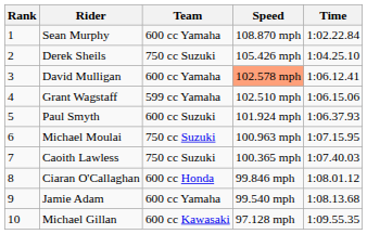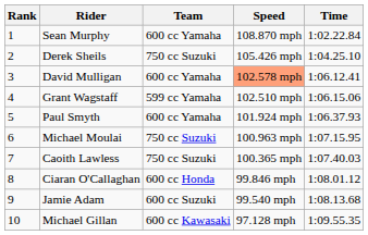 <table class="wikitable" style="font-size: 95%;">
 <tr style="background:#efefef;">
 <th>Rank</th>
 <th>Rider</th>
 <th>Team</th>
 <th>Speed</th>
 <th>Time</th>
 </tr>
 <tr>
 <td>1</td>
 <td> Sean Murphy</td>
 <td>600 cc  Yamaha</td>
 <td>108.870 mph</td>
 <td>1:02.22.84</td>
 </tr>
 <tr>
 <td>2</td>
 <td>  Derek Sheils</td>
 <td>750 cc Suzuki</td>
 <td>105.426 mph</td>
 <td>1:04.25.10</td>
 </tr>
 <tr>
 <td>3</td>
 <td>  David Mulligan</td>
 <td>600 cc Yamaha</td>
 <td style="background: lightsalmon;">102.578 mph</td>
 <td>1:06.12.41</td>
 </tr>
 <tr>
 <td>4</td>
 <td>  Grant Wagstaff</td>
 <td>599 cc Yamaha</td>
 <td>102.510 mph</td>
 <td>1:06.15.06</td>
 </tr>
 <tr>
 <td>5</td>
 <td> Paul Smyth</td>
-<td>600 cc Suzuki</td>
+<td>600 cc Yamaha</td>
 <td>101.924 mph</td>
 <td>1:06.37.93</td>
 </tr>
 <tr>
 <td>6</td>
 <td> Michael Moulai</td>
 <td>750 cc <a href='#'>Suzuki</a></td>
 <td>100.963 mph</td>
 <td>1:07.15.95</td>
 </tr>
 <tr>
 <td>7</td>
 <td>  Caoith Lawless</td>
 <td>750 cc Suzuki</td>
 <td>100.365 mph</td>
 <td>1:07.40.03</td>
 </tr>
 <tr>
 <td>8</td>
 <td> Ciaran O'Callaghan</td>
 <td>600 cc <a href='#'>Honda</a></td>
 <td>99.846 mph</td>
 <td>1:08.01.12</td>
 </tr>
 <tr>
 <td>9</td>
 <td> Jamie Adam</td>
-<td>600 cc Yamaha</td>
+<td>600 cc Suzuki</td>
 <td>99.540 mph</td>
 <td>1:08.13.68</td>
 </tr>
 <tr>
 <td>10</td>
 <td> Michael Gillan</td>
 <td>600 cc  <a href='#'>Kawasaki</a></td>
 <td>97.128 mph</td>
 <td>1:09.55.35</td>
 </tr>
 </table>
